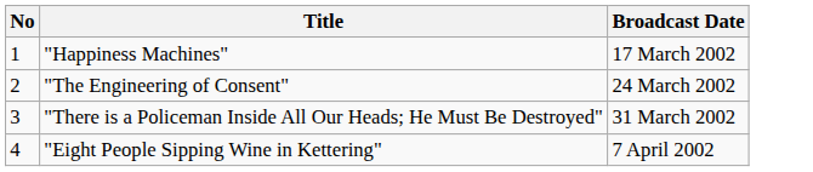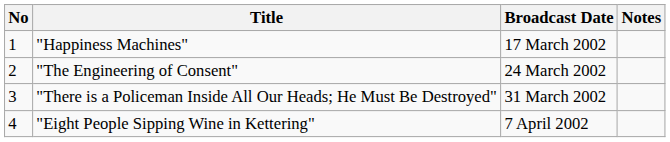 <table class="wikitable">
 <tr>
 <th>No</th>
 <th>Title</th>
 <th>Broadcast Date</th>
+<th>Notes</th>
 </tr>
 <tr>
 <td>1</td>
 <td>"Happiness Machines"</td>
 <td>17 March 2002</td>
+<td></td>
 </tr>
 <tr>
 <td>2</td>
 <td>"The Engineering of Consent"</td>
 <td>24 March 2002</td>
+<td></td>
 </tr>
 <tr>
 <td>3</td>
 <td>"There is a Policeman Inside All Our Heads; He Must Be Destroyed"</td>
 <td>31 March 2002</td>
+<td></td>
 </tr>
 <tr>
 <td>4</td>
 <td>"Eight People Sipping Wine in Kettering"</td>
 <td>7 April 2002</td>
+<td></td>
 </tr>
 </table>
